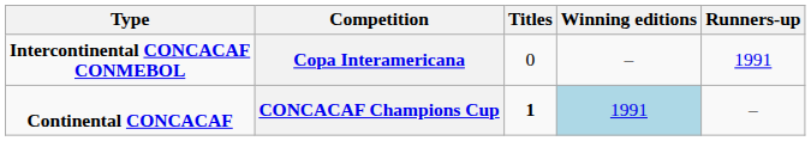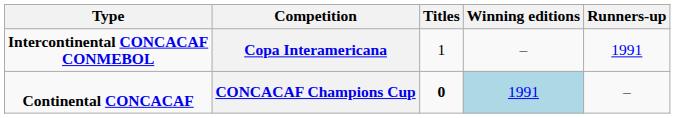 <table class="wikitable" style="text-align: center;">
 <tr>
 <th>Type</th>
 <th>Competition</th>
 <th>Titles</th>
 <th>Winning editions</th>
 <th>Runners-up</th>
 </tr>
 <tr>
 <td rowspan="1"><strong>Intercontinental <a href='#'>CONCACAF</a><br><a href='#'>CONMEBOL</a></strong></td>
 <th scope=col><a href='#'>Copa Interamericana</a></th>
-<td>0</td>
+<td>1</td>
 <td>–</td>
 <td><a href='#'>1991</a></td>
 </tr>
 <tr>
 <td rowspan="1"><br><strong>Continental <a href='#'>CONCACAF</a></strong></td>
 <th scope=col><a href='#'>CONCACAF Champions Cup</a></th>
-<td><strong>1</strong></td>
+<td><strong>0</strong></td>
 <td style="background: lightblue;"><a href='#'>1991</a></td>
 <td>–</td>
 </tr>
 </table>
